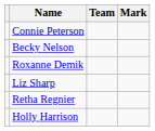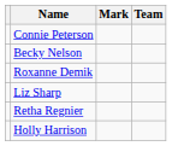 <table class=wikitable>
 <tr>
 <th></th>
 <th>Name</th>
+<th>Mark</th>
 <th>Team</th>
-<th>Mark</th>
 </tr>
 <tr>
 <td></td>
 <td><a href='#'>Connie Peterson</a></td>
 <td></td>
 <td></td>
 </tr>
 <tr>
 <td></td>
 <td><a href='#'>Becky Nelson</a></td>
 <td></td>
 <td></td>
 </tr>
 <tr>
 <td></td>
 <td><a href='#'>Roxanne Demik</a></td>
 <td></td>
 <td></td>
 </tr>
 <tr>
 <td></td>
 <td><a href='#'>Liz Sharp</a></td>
 <td></td>
 <td></td>
 </tr>
 <tr>
 <td></td>
 <td><a href='#'>Retha Regnier</a></td>
 <td></td>
 <td></td>
 </tr>
 <tr>
 <td></td>
 <td><a href='#'>Holly Harrison</a></td>
 <td></td>
 <td></td>
 </tr>
 </table>
